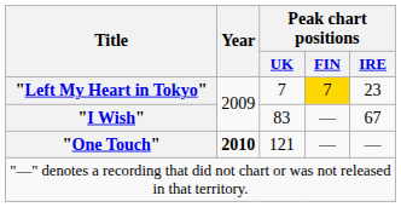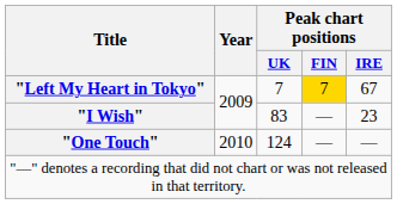 <table class="wikitable plainrowheaders" style="text-align:center;">
 <tr>
 <th scope="col" rowspan="2" style="width:12em;">Title</th>
 <th scope="col" rowspan="2">Year</th>
 <th scope="col" colspan="3">Peak chart positions</th>
 </tr>
 <tr>
 <th style="width:2.5em;font-size:90%"><a href='#'>UK</a><br></th>
 <th style="width:2.5em;font-size:90%"><a href='#'>FIN</a><br></th>
 <th style="width:2.5em;font-size:90%"><a href='#'>IRE</a><br></th>
 </tr>
 <tr>
 <th scope="row">"<a href='#'>Left My Heart in Tokyo</a>"</th>
 <td rowspan="2">2009</td>
 <td>7</td>
 <td style="background: gold;">7</td>
-<td>23</td>
+<td>67</td>
 </tr>
 <tr>
 <th scope="row">"<a href='#'>I Wish</a>"</th>
 <td>83</td>
 <td>—</td>
-<td>67</td>
+<td>23</td>
 </tr>
 <tr>
 <th scope="row">"<a href='#'>One Touch</a>"</th>
-<td><strong>2010</strong></td>
-<td>121</td>
+<td>2010</td>
+<td>124</td>
 <td>—</td>
 <td>—</td>
 </tr>
 <tr>
 <td colspan="5" style="font-size:90%">"—" denotes a recording that did not chart or was not released<br>in that territory.</td>
 </tr>
 </table>
